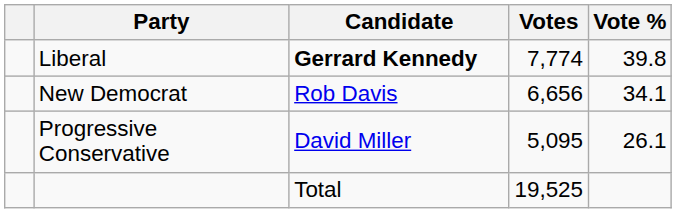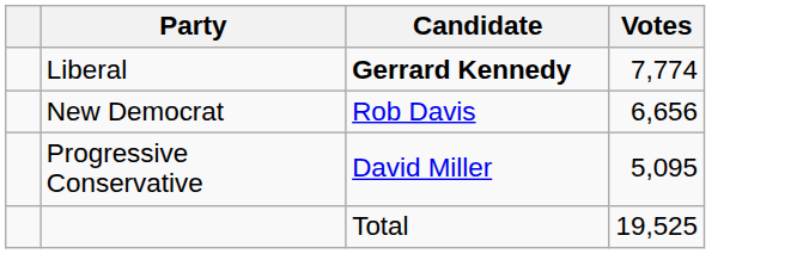 <table class="wikitable">
 <tr>
 <th></th>
 <th scope="col" style="width:175px;">Party</th>
 <th scope="col" style="width:150px;">Candidate</th>
 <th>Votes</th>
-<th>Vote %</th>
 </tr>
 <tr>
 <td>   </td>
 <td>Liberal</td>
 <td><strong>Gerrard Kennedy</strong></td>
 <td align=right>7,774</td>
-<td align=right>39.8</td>
 </tr>
 <tr |>
 <td>   </td>
 <td>New Democrat</td>
 <td><a href='#'>Rob Davis</a></td>
 <td align=right>6,656</td>
-<td align=right>34.1</td>
 </tr>
 <tr |>
 <td>   </td>
 <td>Progressive Conservative</td>
 <td><a href='#'>David Miller</a></td>
 <td align=right>5,095</td>
-<td align=right>26.1</td>
 </tr>
 <tr>
 <td></td>
 <td></td>
 <td>Total</td>
 <td align=right>19,525</td>
-<td></td>
 </tr>
 </table>
